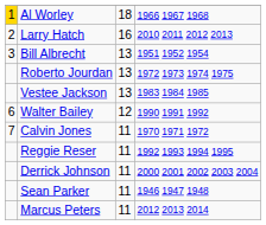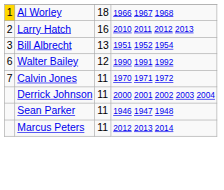 <table class="wikitable">
 <tr>
 </tr>
 <tr>
 <td style="background: gold;">1</td>
 <td><a href='#'>Al Worley</a></td>
 <td>18</td>
 <td style="font-size:80%;"><a href='#'>1966</a> <a href='#'>1967</a> <a href='#'>1968</a></td>
 </tr>
 <tr>
 <td>2</td>
 <td><a href='#'>Larry Hatch</a></td>
 <td>16</td>
 <td style="font-size:80%;"><a href='#'>2010</a> <a href='#'>2011</a> <a href='#'>2012</a> <a href='#'>2013</a></td>
 </tr>
 <tr>
 <td>3</td>
 <td><a href='#'>Bill Albrecht</a></td>
 <td>13</td>
 <td style="font-size:80%;"><a href='#'>1951</a> <a href='#'>1952</a>  <a href='#'>1954</a></td>
 </tr>
 <tr>
-<td></td>
-<td><a href='#'>Roberto Jourdan</a></td>
-<td>13</td>
-<td style="font-size:80%;"><a href='#'>1972</a> <a href='#'>1973</a> <a href='#'>1974</a> <a href='#'>1975</a></td>
-</tr>
-<tr>
-<td></td>
-<td><a href='#'>Vestee Jackson</a></td>
-<td>13</td>
-<td style="font-size:80%;"><a href='#'>1983</a> <a href='#'>1984</a> <a href='#'>1985</a></td>
-</tr>
-<tr>
 <td>6</td>
 <td><a href='#'>Walter Bailey</a></td>
 <td>12</td>
 <td style="font-size:80%;"><a href='#'>1990</a> <a href='#'>1991</a> <a href='#'>1992</a></td>
 </tr>
 <tr>
 <td>7</td>
 <td><a href='#'>Calvin Jones</a></td>
 <td>11</td>
 <td style="font-size:80%;"><a href='#'>1970</a> <a href='#'>1971</a> <a href='#'>1972</a></td>
-</tr>
-<tr>
-<td></td>
-<td><a href='#'>Reggie Reser</a></td>
-<td>11</td>
-<td style="font-size:80%;"><a href='#'>1992</a> <a href='#'>1993</a> <a href='#'>1994</a> <a href='#'>1995</a></td>
 </tr>
 <tr>
 <td></td>
 <td><a href='#'>Derrick Johnson</a></td>
 <td>11</td>
 <td style="font-size:80%;"><a href='#'>2000</a> <a href='#'>2001</a> <a href='#'>2002</a> <a href='#'>2003</a> <a href='#'>2004</a></td>
 </tr>
 <tr>
 <td></td>
 <td><a href='#'>Sean Parker</a></td>
 <td>11</td>
 <td style="font-size:80%;"><a href='#'>1946</a> <a href='#'>1947</a> <a href='#'>1948</a></td>
 </tr>
 <tr>
 <td></td>
 <td><a href='#'>Marcus Peters</a></td>
 <td>11</td>
 <td style="font-size:80%;"><a href='#'>2012</a> <a href='#'>2013</a> <a href='#'>2014</a></td>
 </tr>
 </table>
